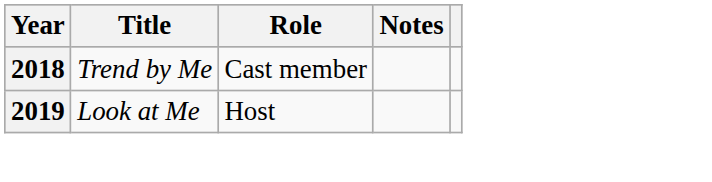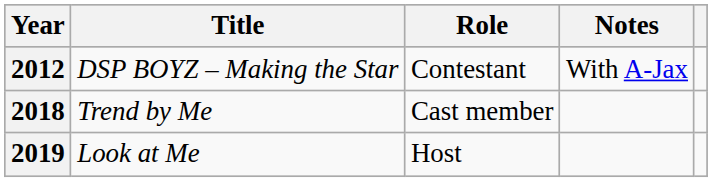 <table class="wikitable plainrowheaders">
 <tr>
 <th scope="col">Year</th>
 <th scope="col">Title</th>
 <th scope="col">Role</th>
 <th scope="col">Notes</th>
 <th scope="col" class="unsortable"></th>
+</tr>
+<tr>
+<th scope="row">2012</th>
+<td><em>DSP BOYZ – Making the Star</em></td>
+<td>Contestant</td>
+<td>With <a href='#'>A-Jax</a></td>
+<td style="text-align:center"></td>
 </tr>
 <tr>
 <th scope="row">2018</th>
 <td><em>Trend by Me</em></td>
 <td>Cast member</td>
 <td></td>
 <td style="text-align:center"></td>
 </tr>
 <tr>
 <th scope="row">2019</th>
 <td><em>Look at Me</em></td>
 <td>Host</td>
 <td></td>
 <td style="text-align:center"></td>
 </tr>
 </table>
